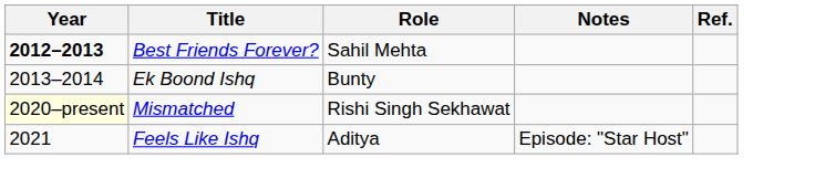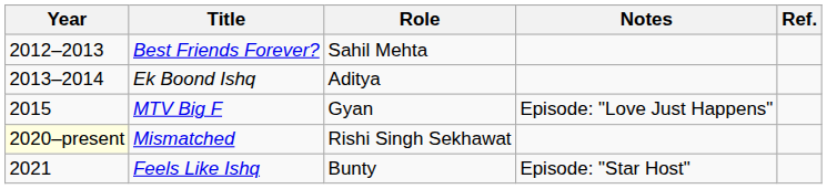 <table class="wikitable sortable plainrowheaders">
 <tr style="text-align:center;">
 <th scope="col">Year</th>
 <th scope="col">Title</th>
 <th scope="col">Role</th>
 <th scope="col" class="unsortable">Notes</th>
 <th scope="col" class="unsortable">Ref.</th>
 </tr>
 <tr>
-<td><strong>2012–2013</strong></td>
+<td>2012–2013</td>
 <td><em><a href='#'>Best Friends Forever?</a></em></td>
 <td>Sahil Mehta</td>
 <td></td>
 <td></td>
 </tr>
 <tr>
 <td>2013–2014</td>
 <td><em>Ek Boond Ishq</em></td>
-<td>Bunty</td>
+<td>Aditya</td>
 <td></td>
+<td></td>
+</tr>
+<tr>
+<td>2015</td>
+<td><em><a href='#'>MTV Big F</a></em></td>
+<td>Gyan</td>
+<td>Episode: "Love Just Happens"</td>
 <td></td>
 </tr>
 <tr>
 <td style="background: lightyellow;">2020–present</td>
 <td><em><a href='#'>Mismatched</a></em></td>
 <td>Rishi Singh Sekhawat</td>
 <td></td>
 <td></td>
 </tr>
 <tr>
 <td>2021</td>
 <td><em><a href='#'>Feels Like Ishq</a></em></td>
-<td>Aditya</td>
+<td>Bunty</td>
 <td>Episode: "Star Host"</td>
 <td></td>
 </tr>
 </table>
